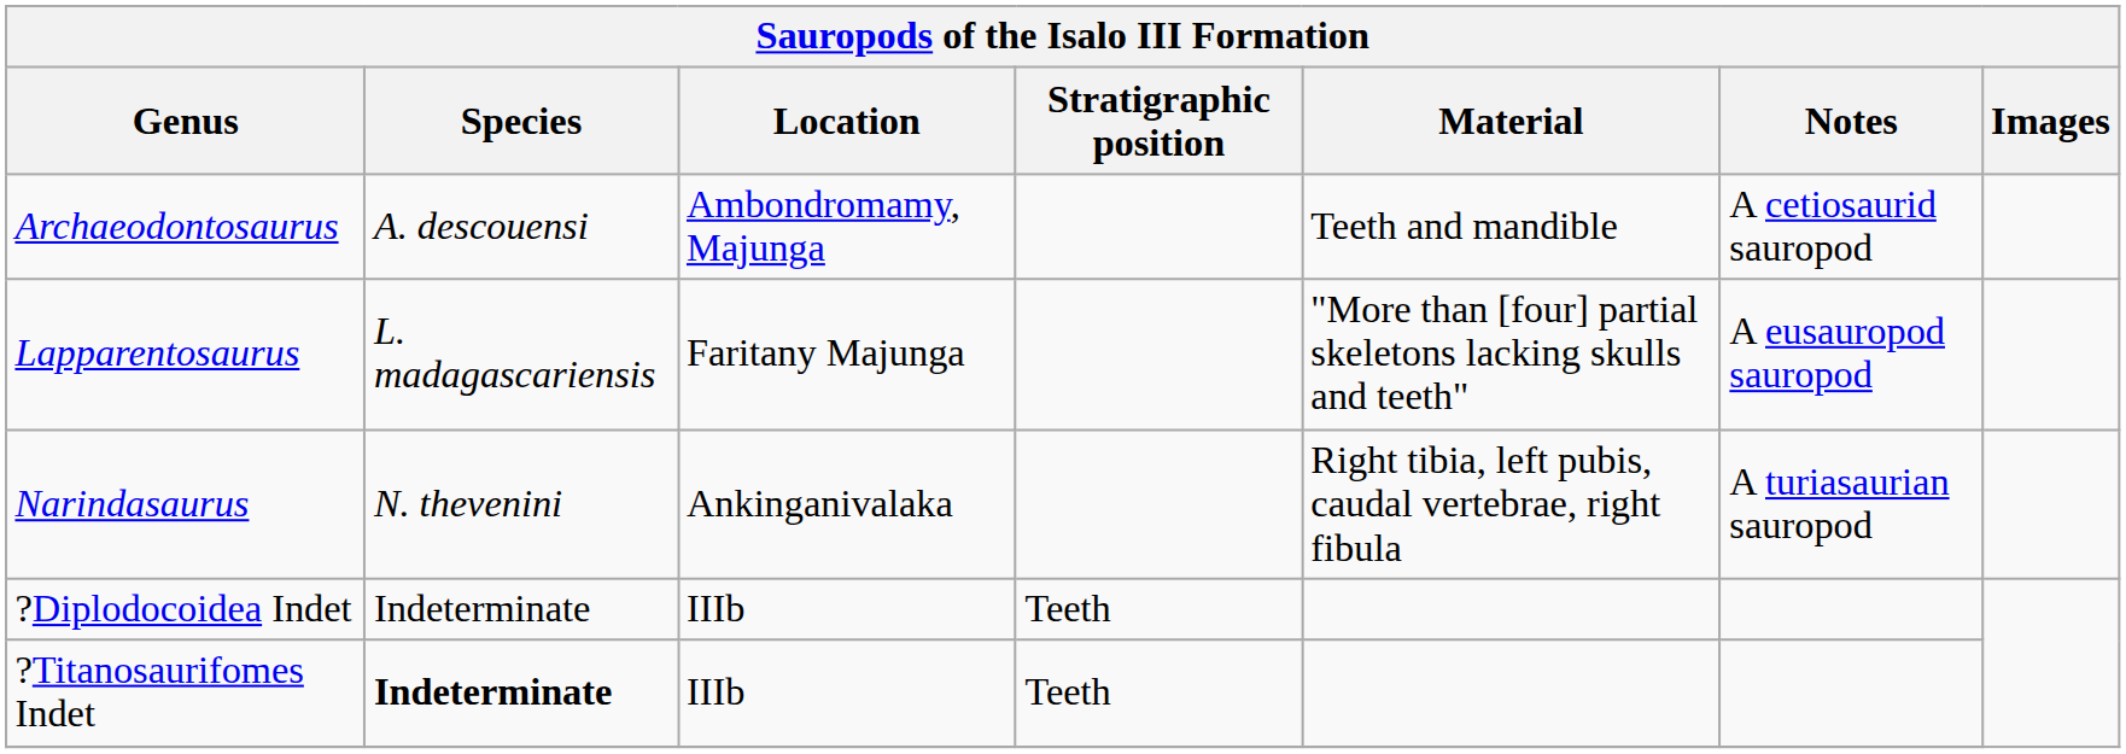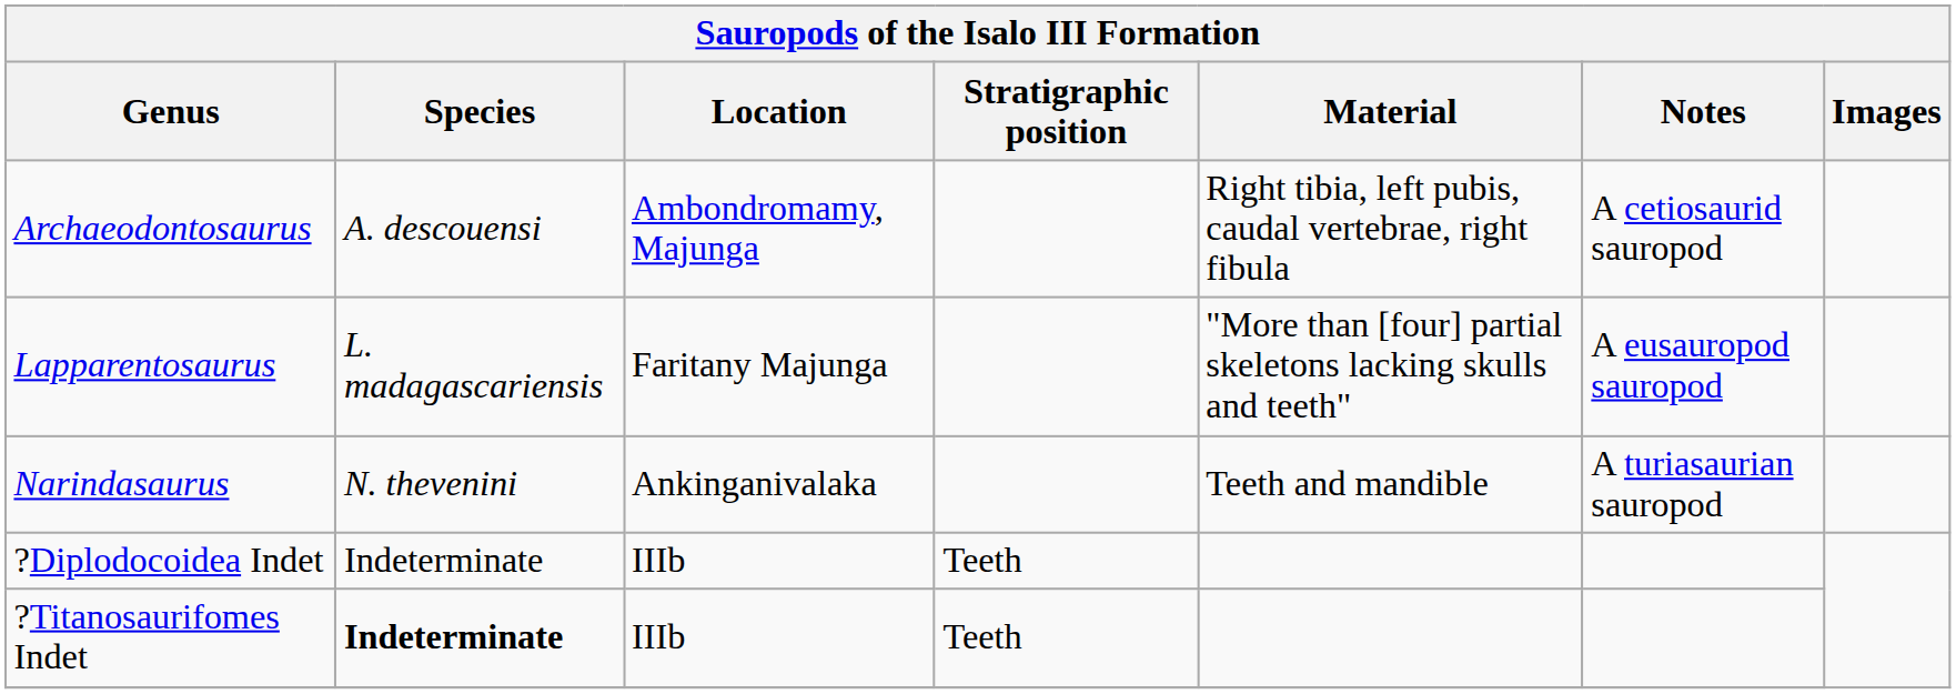 <table class="wikitable" align="center">
 <tr>
 <th colspan="7" align="center"><a href='#'>Sauropods</a> of the Isalo III Formation</th>
 </tr>
 <tr>
 <th>Genus</th>
 <th>Species</th>
 <th>Location</th>
 <th>Stratigraphic position</th>
 <th>Material</th>
 <th>Notes</th>
 <th>Images</th>
 </tr>
 <tr>
 <td><em><a href='#'>Archaeodontosaurus</a></em></td>
 <td><em>A. descouensi</em></td>
 <td><a href='#'>Ambondromamy</a>, <a href='#'>Majunga</a></td>
 <td></td>
-<td>Teeth and mandible</td>
+<td>Right tibia, left pubis, caudal vertebrae, right fibula</td>
 <td>A <a href='#'>cetiosaurid</a> sauropod</td>
 <td></td>
 </tr>
 <tr>
 <td><em><a href='#'>Lapparentosaurus</a></em></td>
 <td><em>L. madagascariensis</em></td>
 <td>Faritany Majunga</td>
 <td></td>
 <td>"More than [four] partial skeletons lacking skulls and teeth"</td>
 <td>A <a href='#'>eusauropod</a> <a href='#'>sauropod</a></td>
 <td></td>
 </tr>
 <tr>
 <td><em><a href='#'>Narindasaurus</a></em></td>
 <td><em>N. thevenini</em></td>
 <td>Ankinganivalaka</td>
 <td></td>
-<td>Right tibia, left pubis, caudal vertebrae, right fibula</td>
+<td>Teeth and mandible</td>
 <td>A <a href='#'>turiasaurian</a> sauropod</td>
 <td></td>
 </tr>
 <tr>
 <td>?<a href='#'>Diplodocoidea</a> Indet</td>
 <td>Indeterminate</td>
 <td>IIIb</td>
 <td>Teeth</td>
 <td></td>
 <td></td>
 </tr>
 <tr>
 <td>?<a href='#'>Titanosaurifomes</a> Indet</td>
 <td><strong>Indeterminate</strong></td>
 <td>IIIb</td>
 <td>Teeth</td>
 <td></td>
 <td></td>
 </tr>
 <tr>
 </tr>
 </table>
